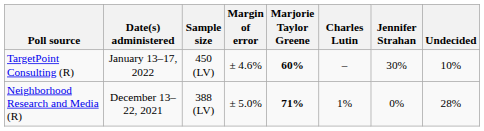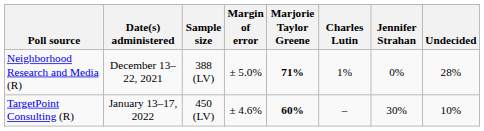 <table class="wikitable" style="font-size:90%;text-align:center;">
 <tr valign=bottom>
 <th>Poll source</th>
 <th>Date(s)<br>administered</th>
 <th>Sample<br>size</th>
 <th>Margin<br>of error</th>
 <th style="width:60px;">Marjorie<br>Taylor Greene</th>
 <th style="width:60px;">Charles<br>Lutin</th>
 <th style="width:60px;">Jennifer<br>Strahan</th>
 <th>Undecided</th>
 </tr>
 <tr>
+<td style="text-align:left;"><a href='#'>Neighborhood Research and Media</a> (R)</td>
+<td>December 13–22, 2021</td>
+<td>388 (LV)</td>
+<td>± 5.0%</td>
+<td><strong>71%</strong></td>
+<td>1%</td>
+<td>0%</td>
+<td>28%</td>
+</tr>
+<tr>
 <td style="text-align:left;"><a href='#'>TargetPoint Consulting</a> (R)</td>
 <td>January 13–17, 2022</td>
 <td>450 (LV)</td>
 <td>± 4.6%</td>
 <td><strong>60%</strong></td>
 <td>–</td>
 <td>30%</td>
 <td>10%</td>
 </tr>
-<tr>
-<td style="text-align:left;"><a href='#'>Neighborhood Research and Media</a> (R)</td>
-<td>December 13–22, 2021</td>
-<td>388 (LV)</td>
-<td>± 5.0%</td>
-<td><strong>71%</strong></td>
-<td>1%</td>
-<td>0%</td>
-<td>28%</td>
-</tr>
 </table>
